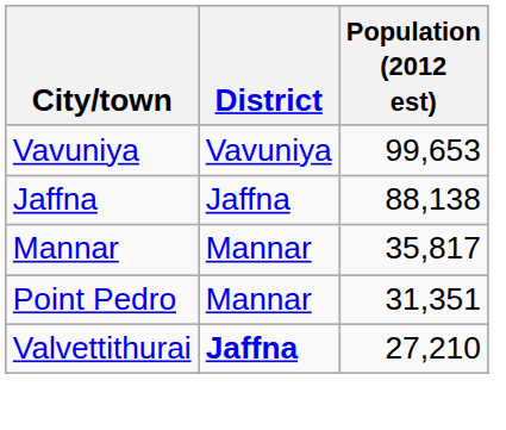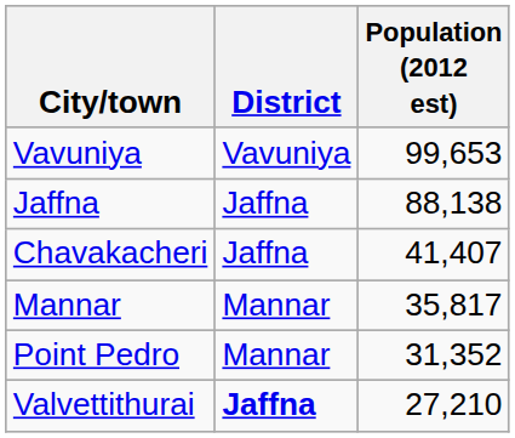 <table class="wikitable sortable" style="text-align:left;">
 <tr>
 <th style="vertical-align:bottom;">City/town</th>
 <th style="vertical-align:bottom;"><a href='#'>District</a></th>
 <th><small>Population<br>(2012<br>est)</small></th>
 </tr>
 <tr>
 <td><a href='#'>Vavuniya</a></td>
 <td><a href='#'>Vavuniya</a></td>
 <td align=right>99,653</td>
 </tr>
 <tr>
 <td><a href='#'>Jaffna</a></td>
 <td><a href='#'>Jaffna</a></td>
 <td align=right>88,138</td>
 </tr>
 <tr>
+<td><a href='#'>Chavakacheri</a></td>
+<td><a href='#'>Jaffna</a></td>
+<td align=right>41,407</td>
+</tr>
+<tr>
 <td><a href='#'>Mannar</a></td>
 <td><a href='#'>Mannar</a></td>
 <td align=right>35,817</td>
 </tr>
 <tr>
 <td><a href='#'>Point Pedro</a></td>
 <td><a href='#'>Mannar</a></td>
-<td align=right>31,351</td>
+<td align=right>31,352</td>
 </tr>
 <tr>
 <td><a href='#'>Valvettithurai</a></td>
 <td><strong><a href='#'>Jaffna</a></strong></td>
 <td align=right>27,210</td>
 </tr>
 </table>
